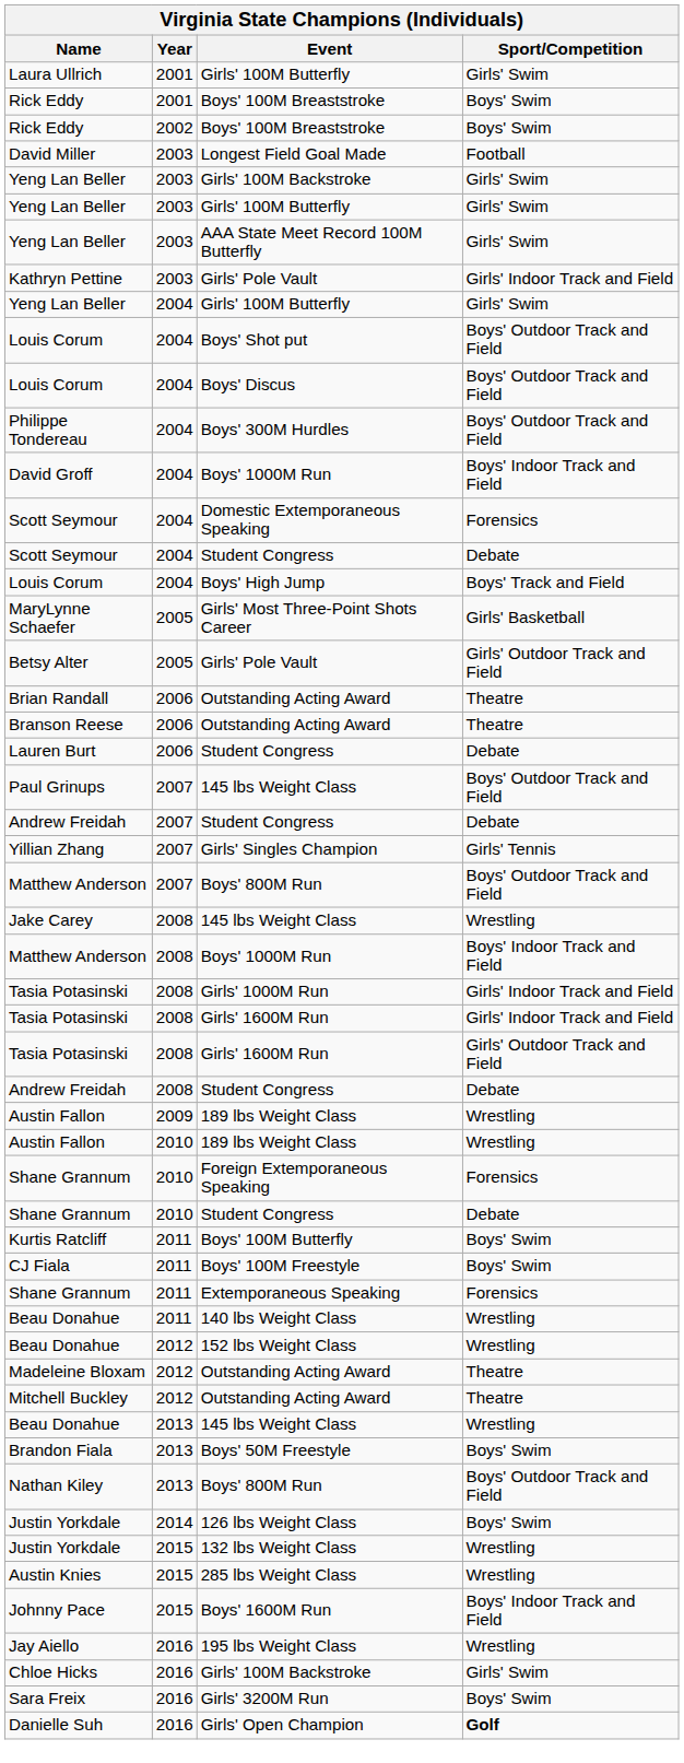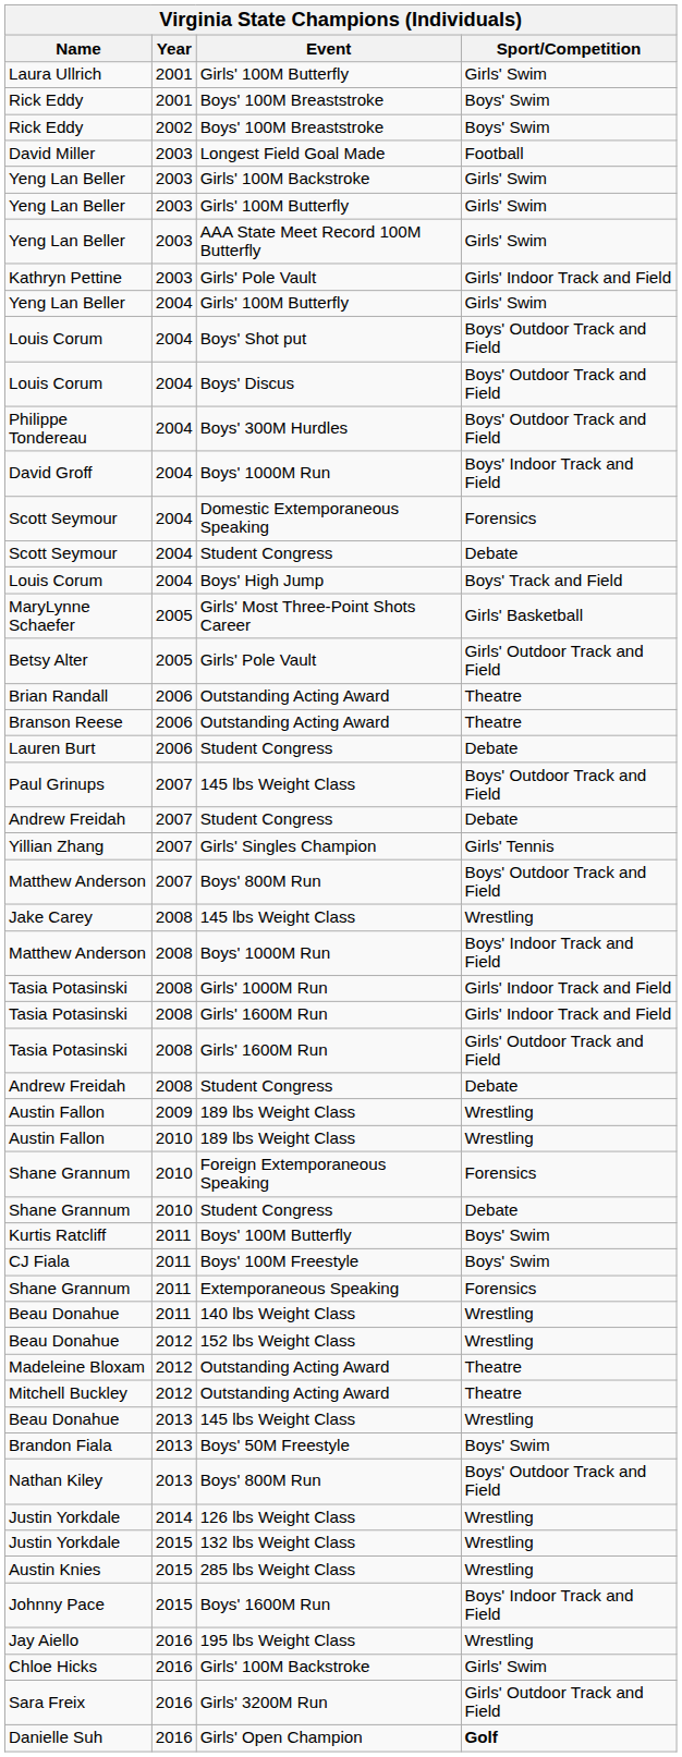 <table class="wikitable collapsible collapsed" width=650px>
 <tr>
 <th colspan="7" style="text-align:center;"><big><strong>Virginia State Champions (Individuals)</strong></big></th>
 </tr>
 <tr>
 <th>Name</th>
 <th>Year</th>
 <th>Event</th>
 <th>Sport/Competition</th>
 </tr>
 <tr>
 <td>Laura Ullrich</td>
 <td>2001</td>
 <td>Girls' 100M Butterfly</td>
 <td>Girls' Swim</td>
 </tr>
 <tr>
 <td>Rick Eddy</td>
 <td>2001</td>
 <td>Boys' 100M Breaststroke</td>
 <td>Boys' Swim</td>
 </tr>
 <tr>
 <td>Rick Eddy</td>
 <td>2002</td>
 <td>Boys' 100M Breaststroke</td>
 <td>Boys' Swim</td>
 </tr>
 <tr>
 <td>David Miller</td>
 <td>2003</td>
 <td>Longest Field Goal Made</td>
 <td>Football</td>
 </tr>
 <tr>
 <td>Yeng Lan Beller</td>
 <td>2003</td>
 <td>Girls' 100M Backstroke</td>
 <td>Girls' Swim</td>
 </tr>
 <tr>
 <td>Yeng Lan Beller</td>
 <td>2003</td>
 <td>Girls' 100M Butterfly</td>
 <td>Girls' Swim</td>
 </tr>
 <tr>
 <td>Yeng Lan Beller</td>
 <td>2003</td>
 <td>AAA State Meet Record 100M Butterfly</td>
 <td>Girls' Swim</td>
 </tr>
 <tr>
 <td>Kathryn Pettine</td>
 <td>2003</td>
 <td>Girls' Pole Vault</td>
 <td>Girls' Indoor Track and Field</td>
 </tr>
 <tr>
 <td>Yeng Lan Beller</td>
 <td>2004</td>
 <td>Girls' 100M Butterfly</td>
 <td>Girls' Swim</td>
 </tr>
 <tr>
 <td>Louis Corum</td>
 <td>2004</td>
 <td>Boys' Shot put</td>
 <td>Boys' Outdoor Track and Field</td>
 </tr>
 <tr>
 <td>Louis Corum</td>
 <td>2004</td>
 <td>Boys' Discus</td>
 <td>Boys' Outdoor Track and Field</td>
 </tr>
 <tr>
 <td>Philippe Tondereau</td>
 <td>2004</td>
 <td>Boys' 300M Hurdles</td>
 <td>Boys' Outdoor Track and Field</td>
 </tr>
 <tr>
 <td>David Groff</td>
 <td>2004</td>
 <td>Boys' 1000M Run</td>
 <td>Boys' Indoor Track and Field</td>
 </tr>
 <tr>
 <td>Scott Seymour</td>
 <td>2004</td>
 <td>Domestic Extemporaneous Speaking</td>
 <td>Forensics</td>
 </tr>
 <tr>
 <td>Scott Seymour</td>
 <td>2004</td>
 <td>Student Congress</td>
 <td>Debate</td>
 </tr>
 <tr>
 <td>Louis Corum</td>
 <td>2004</td>
 <td>Boys' High Jump</td>
 <td>Boys' Track and Field</td>
 </tr>
 <tr>
 <td>MaryLynne Schaefer</td>
 <td>2005</td>
 <td>Girls' Most Three-Point Shots Career</td>
 <td>Girls' Basketball</td>
 </tr>
 <tr>
 <td>Betsy Alter</td>
 <td>2005</td>
 <td>Girls' Pole Vault</td>
 <td>Girls' Outdoor Track and Field</td>
 </tr>
 <tr>
 <td>Brian Randall</td>
 <td>2006</td>
 <td>Outstanding Acting Award</td>
 <td>Theatre</td>
 </tr>
 <tr>
 <td>Branson Reese</td>
 <td>2006</td>
 <td>Outstanding Acting Award</td>
 <td>Theatre</td>
 </tr>
 <tr>
 <td>Lauren Burt</td>
 <td>2006</td>
 <td>Student Congress</td>
 <td>Debate</td>
 </tr>
 <tr>
 <td>Paul Grinups</td>
 <td>2007</td>
 <td>145 lbs Weight Class</td>
 <td>Boys' Outdoor Track and Field</td>
 </tr>
 <tr>
 <td>Andrew Freidah</td>
 <td>2007</td>
 <td>Student Congress</td>
 <td>Debate</td>
 </tr>
 <tr>
 <td>Yillian Zhang</td>
 <td>2007</td>
 <td>Girls' Singles Champion</td>
 <td>Girls' Tennis</td>
 </tr>
 <tr>
 <td>Matthew Anderson</td>
 <td>2007</td>
 <td>Boys' 800M Run</td>
 <td>Boys' Outdoor Track and Field</td>
 </tr>
 <tr>
 <td>Jake Carey</td>
 <td>2008</td>
 <td>145 lbs Weight Class</td>
 <td>Wrestling</td>
 </tr>
 <tr>
 <td>Matthew Anderson</td>
 <td>2008</td>
 <td>Boys' 1000M Run</td>
 <td>Boys' Indoor Track and Field</td>
 </tr>
 <tr>
 <td>Tasia Potasinski</td>
 <td>2008</td>
 <td>Girls' 1000M Run</td>
 <td>Girls' Indoor Track and Field</td>
 </tr>
 <tr>
 <td>Tasia Potasinski</td>
 <td>2008</td>
 <td>Girls' 1600M Run</td>
 <td>Girls' Indoor Track and Field</td>
 </tr>
 <tr>
 <td>Tasia Potasinski</td>
 <td>2008</td>
 <td>Girls' 1600M Run</td>
 <td>Girls' Outdoor Track and Field</td>
 </tr>
 <tr>
 <td>Andrew Freidah</td>
 <td>2008</td>
 <td>Student Congress</td>
 <td>Debate</td>
 </tr>
 <tr>
 <td>Austin Fallon</td>
 <td>2009</td>
 <td>189 lbs Weight Class</td>
 <td>Wrestling</td>
 </tr>
 <tr>
 <td>Austin Fallon</td>
 <td>2010</td>
 <td>189 lbs Weight Class</td>
 <td>Wrestling</td>
 </tr>
 <tr>
 <td>Shane Grannum</td>
 <td>2010</td>
 <td>Foreign Extemporaneous Speaking</td>
 <td>Forensics</td>
 </tr>
 <tr>
 <td>Shane Grannum</td>
 <td>2010</td>
 <td>Student Congress</td>
 <td>Debate</td>
 </tr>
 <tr>
 <td>Kurtis Ratcliff</td>
 <td>2011</td>
 <td>Boys' 100M Butterfly</td>
 <td>Boys' Swim</td>
 </tr>
 <tr>
 <td>CJ Fiala</td>
 <td>2011</td>
 <td>Boys' 100M Freestyle</td>
 <td>Boys' Swim</td>
 </tr>
 <tr>
 <td>Shane Grannum</td>
 <td>2011</td>
 <td>Extemporaneous Speaking</td>
 <td>Forensics</td>
 </tr>
 <tr>
 <td>Beau Donahue</td>
 <td>2011</td>
 <td>140 lbs Weight Class</td>
 <td>Wrestling</td>
 </tr>
 <tr>
 <td>Beau Donahue</td>
 <td>2012</td>
 <td>152 lbs Weight Class</td>
 <td>Wrestling</td>
 </tr>
 <tr>
 <td>Madeleine Bloxam</td>
 <td>2012</td>
 <td>Outstanding Acting Award</td>
 <td>Theatre</td>
 </tr>
 <tr>
 <td>Mitchell Buckley</td>
 <td>2012</td>
 <td>Outstanding Acting Award</td>
 <td>Theatre</td>
 </tr>
 <tr>
 <td>Beau Donahue</td>
 <td>2013</td>
 <td>145 lbs Weight Class</td>
 <td>Wrestling</td>
 </tr>
 <tr>
 <td>Brandon Fiala</td>
 <td>2013</td>
 <td>Boys' 50M Freestyle</td>
 <td>Boys' Swim</td>
 </tr>
 <tr>
 <td>Nathan Kiley</td>
 <td>2013</td>
 <td>Boys' 800M Run</td>
 <td>Boys' Outdoor Track and Field</td>
 </tr>
 <tr>
 <td>Justin Yorkdale</td>
 <td>2014</td>
 <td>126 lbs Weight Class</td>
-<td>Boys' Swim</td>
+<td>Wrestling</td>
 </tr>
 <tr>
 <td>Justin Yorkdale</td>
 <td>2015</td>
 <td>132 lbs Weight Class</td>
 <td>Wrestling</td>
 </tr>
 <tr>
 <td>Austin Knies</td>
 <td>2015</td>
 <td>285 lbs Weight Class</td>
 <td>Wrestling</td>
 </tr>
 <tr>
 <td>Johnny Pace</td>
 <td>2015</td>
 <td>Boys' 1600M Run</td>
 <td>Boys' Indoor Track and Field</td>
 </tr>
 <tr>
 <td>Jay Aiello</td>
 <td>2016</td>
 <td>195 lbs Weight Class</td>
 <td>Wrestling</td>
 </tr>
 <tr>
 <td>Chloe Hicks</td>
 <td>2016</td>
 <td>Girls' 100M Backstroke</td>
 <td>Girls' Swim</td>
 </tr>
 <tr>
 <td>Sara Freix</td>
 <td>2016</td>
 <td>Girls' 3200M Run</td>
-<td>Boys' Swim</td>
+<td>Girls' Outdoor Track and Field</td>
 </tr>
 <tr>
 <td>Danielle Suh</td>
 <td>2016</td>
 <td>Girls' Open Champion</td>
 <td><strong>Golf</strong></td>
 </tr>
 </table>
